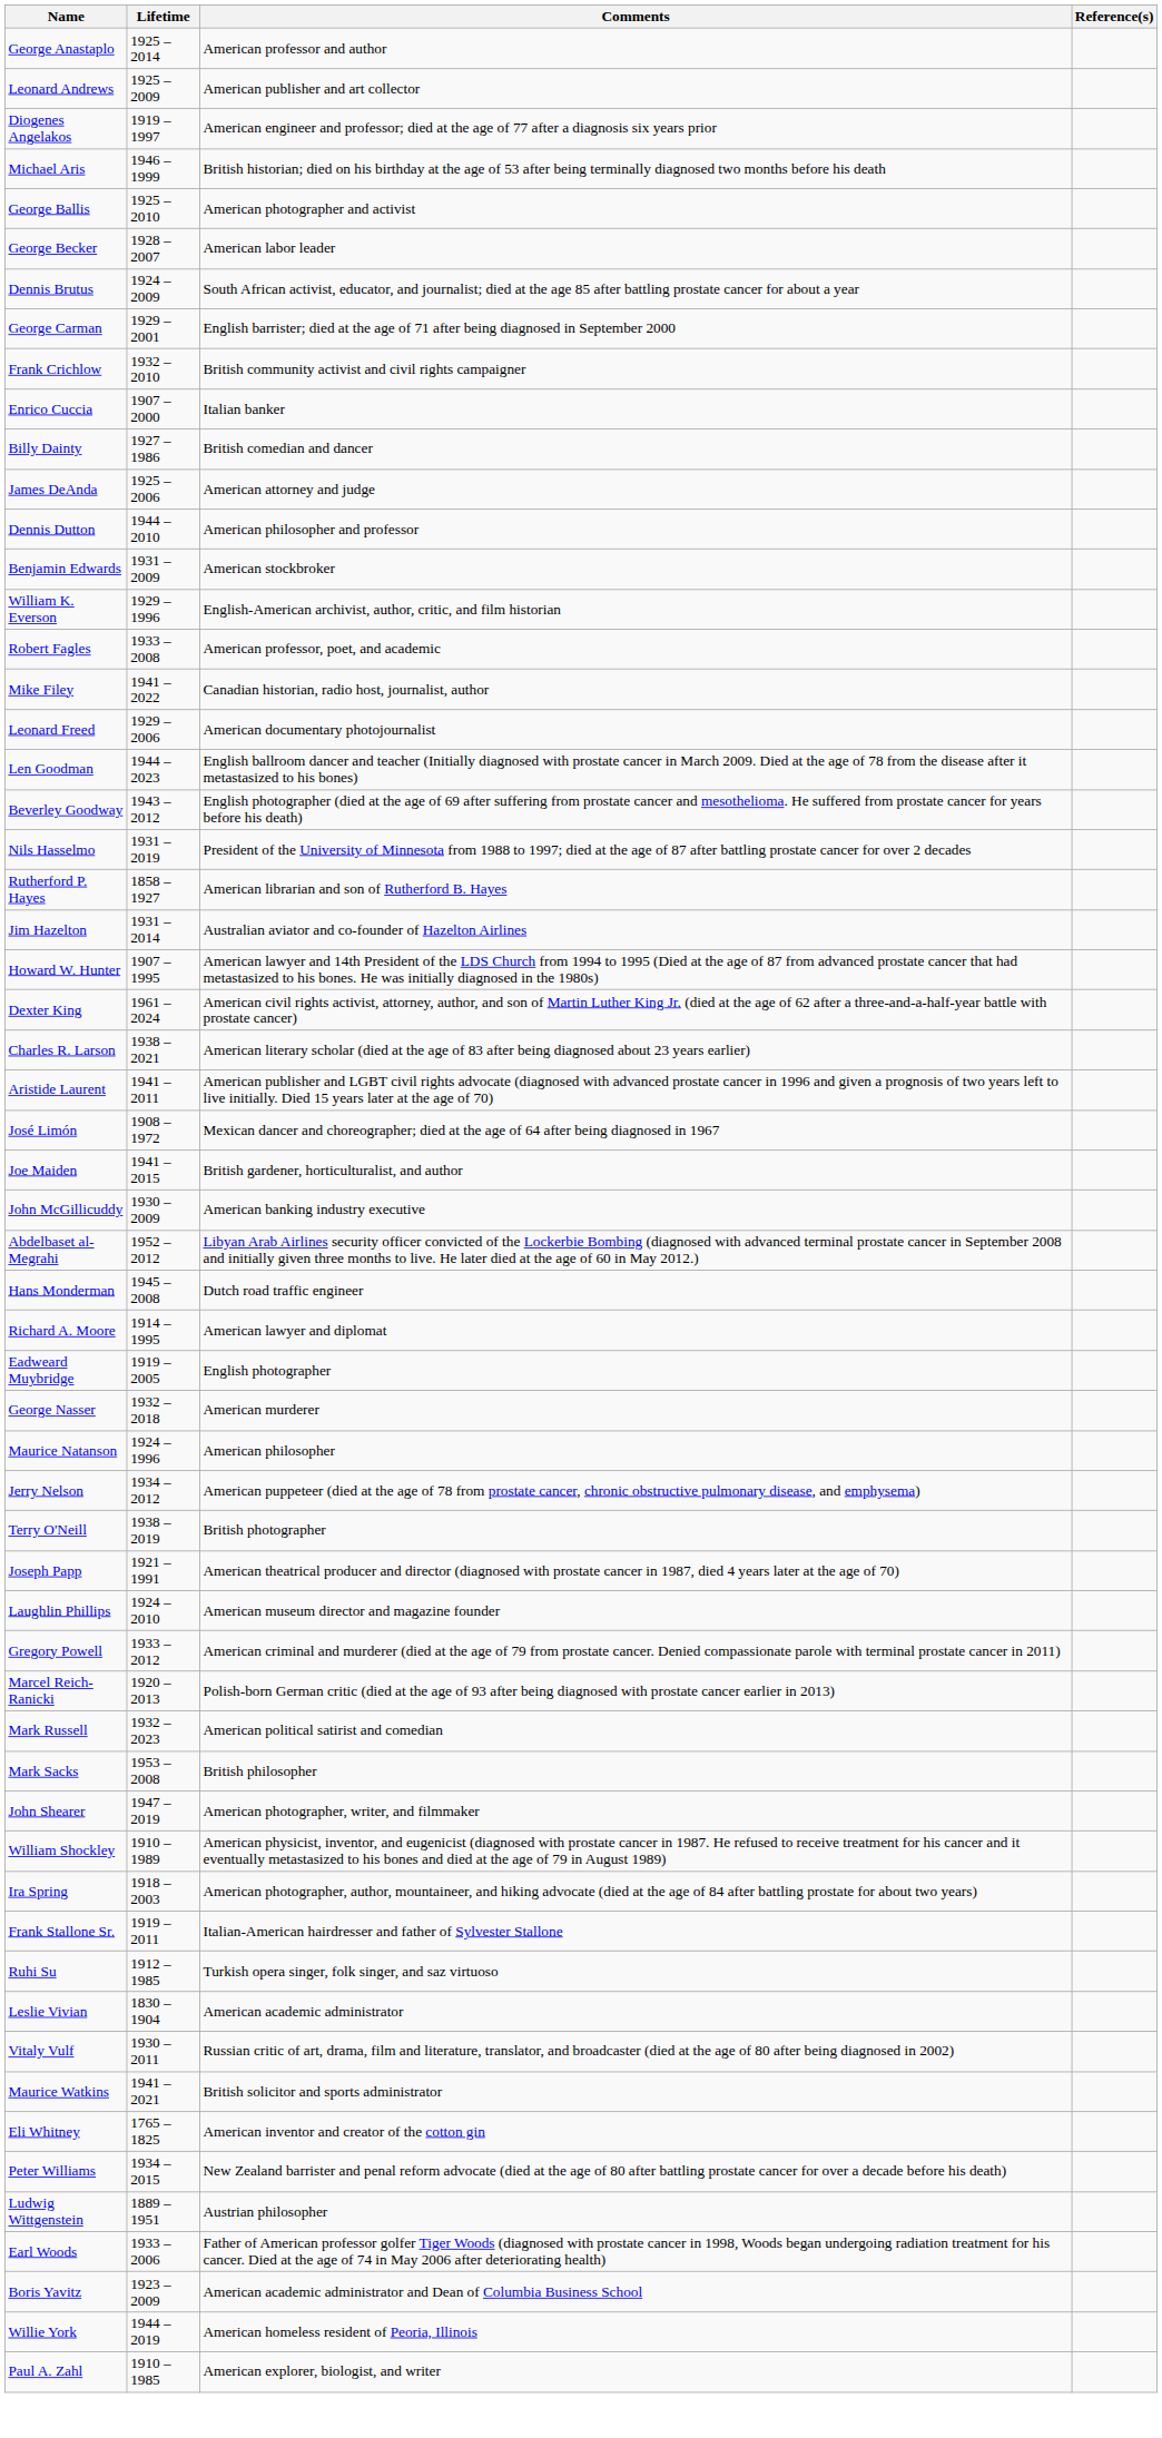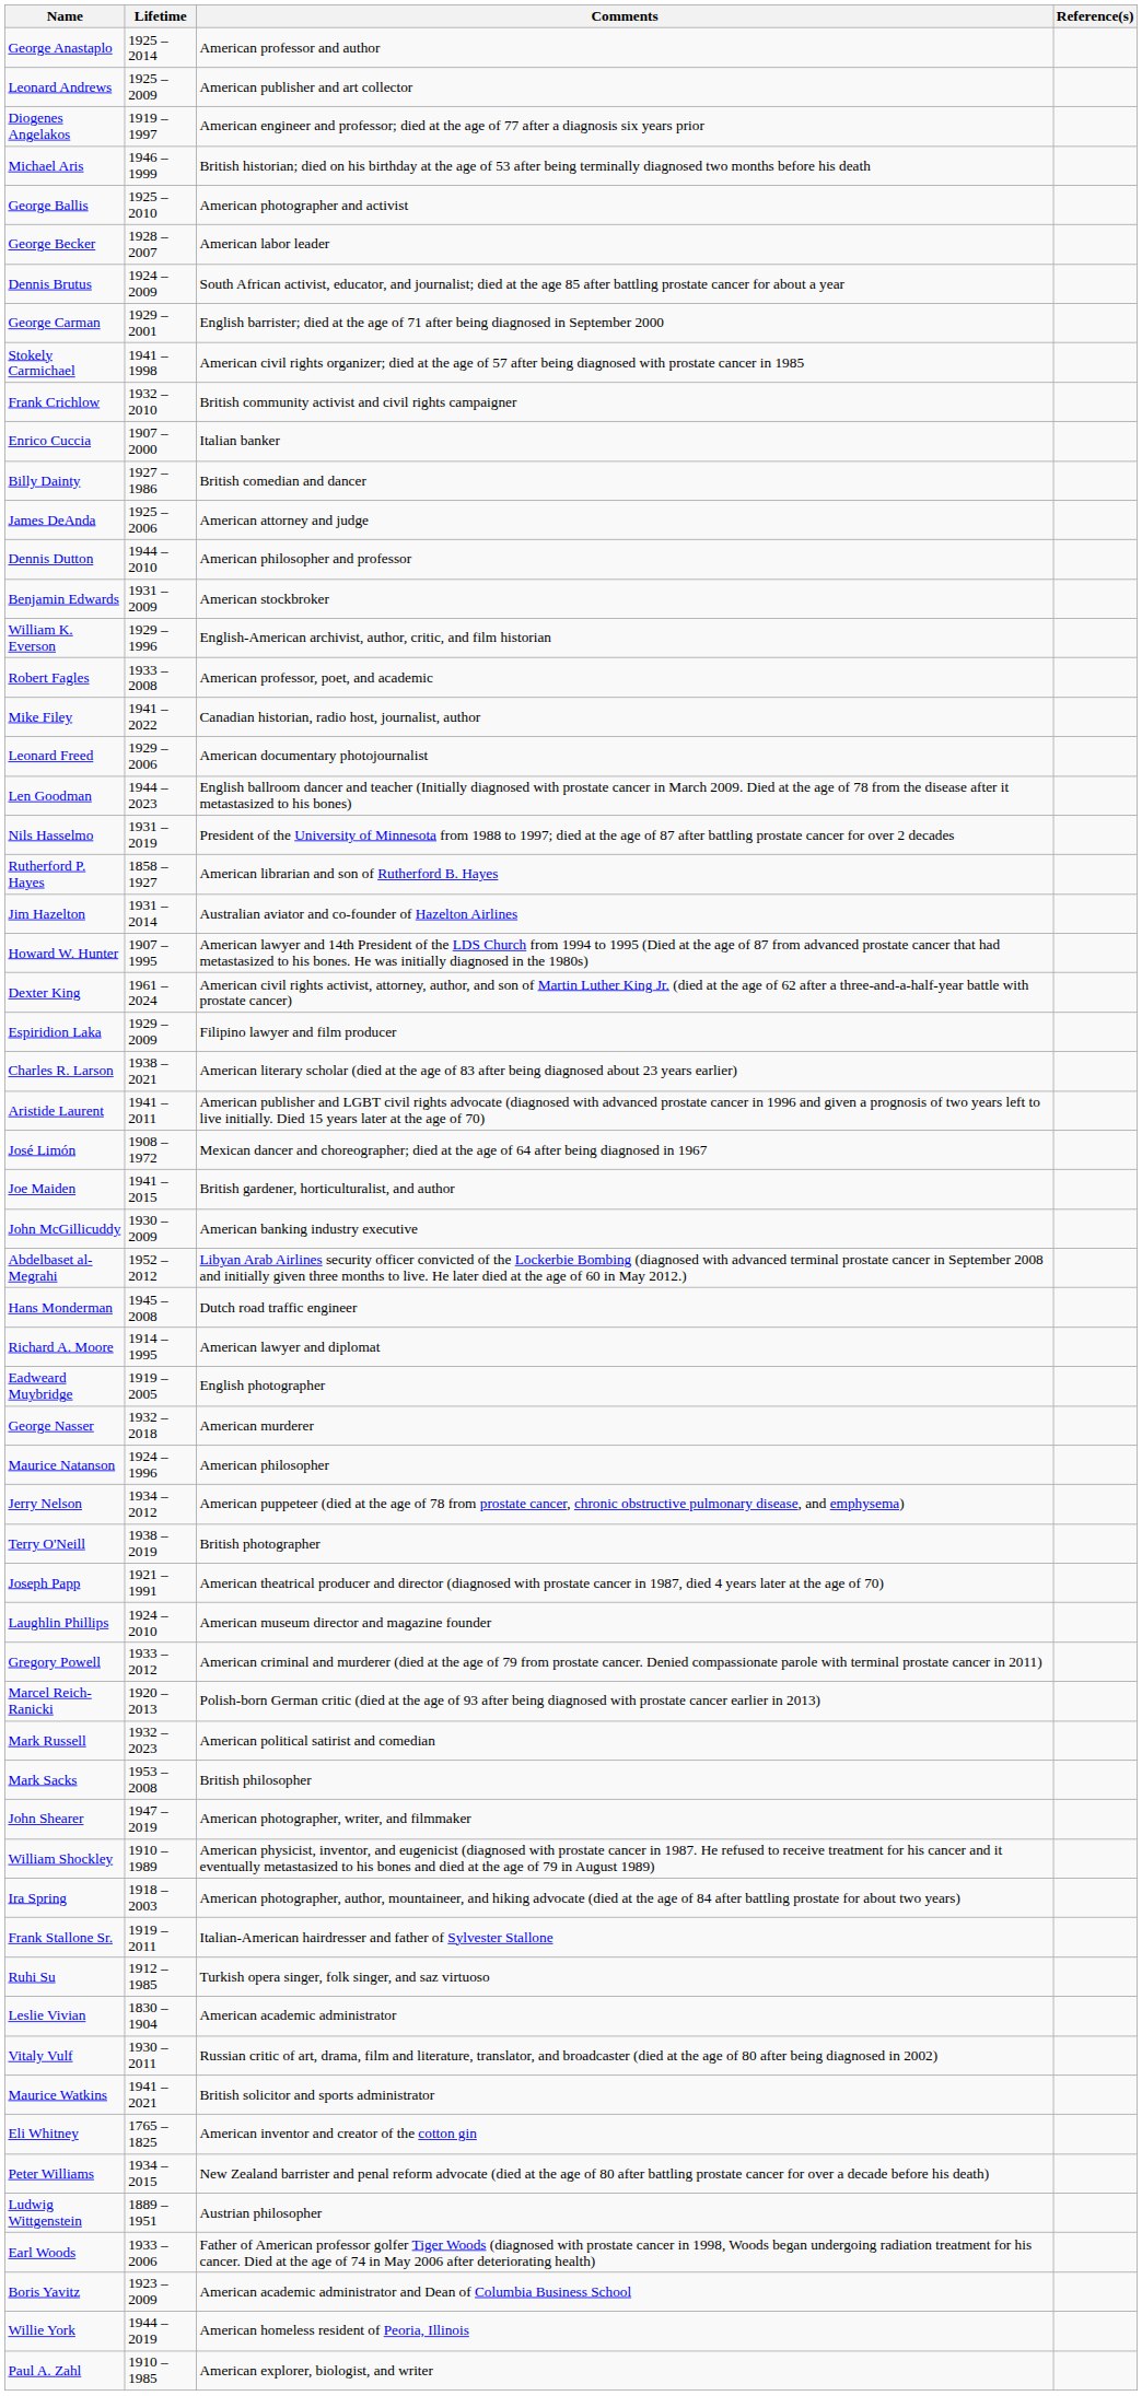 <table class="wikitable">
 <tr>
 <th>Name</th>
 <th>Lifetime</th>
 <th>Comments</th>
 <th>Reference(s)</th>
 </tr>
 <tr>
 <td><a href='#'>George Anastaplo</a></td>
 <td>1925 – 2014</td>
 <td>American professor and author</td>
 <td></td>
 </tr>
 <tr>
 <td><a href='#'>Leonard Andrews</a></td>
 <td>1925 – 2009</td>
 <td>American publisher and art collector</td>
 <td></td>
 </tr>
 <tr>
 <td><a href='#'>Diogenes Angelakos</a></td>
 <td>1919 – 1997</td>
 <td>American engineer and professor; died at the age of 77 after a diagnosis six years prior</td>
 <td></td>
 </tr>
 <tr>
 <td><a href='#'>Michael Aris</a></td>
 <td>1946 – 1999</td>
 <td>British historian; died on his birthday at the age of 53 after being terminally diagnosed two months before his death</td>
 <td></td>
 </tr>
 <tr>
 <td><a href='#'>George Ballis</a></td>
 <td>1925 – 2010</td>
 <td>American photographer and activist</td>
 <td></td>
 </tr>
 <tr>
 <td><a href='#'>George Becker</a></td>
 <td>1928 – 2007</td>
 <td>American labor leader</td>
 <td></td>
 </tr>
 <tr>
 <td><a href='#'>Dennis Brutus</a></td>
 <td>1924 – 2009</td>
 <td>South African activist, educator, and journalist; died at the age 85 after battling prostate cancer for about a year</td>
 <td></td>
 </tr>
 <tr>
 <td><a href='#'>George Carman</a></td>
 <td>1929 – 2001</td>
 <td>English barrister; died at the age of 71 after being diagnosed in September 2000</td>
+<td></td>
+</tr>
+<tr>
+<td><a href='#'>Stokely Carmichael</a></td>
+<td>1941 – 1998</td>
+<td>American civil rights organizer; died at the age of 57 after being diagnosed with prostate cancer in 1985</td>
 <td></td>
 </tr>
 <tr>
 <td><a href='#'>Frank Crichlow</a></td>
 <td>1932 – 2010</td>
 <td>British community activist and civil rights campaigner</td>
 <td></td>
 </tr>
 <tr>
 <td><a href='#'>Enrico Cuccia</a></td>
 <td>1907 – 2000</td>
 <td>Italian banker</td>
 <td></td>
 </tr>
 <tr>
 <td><a href='#'>Billy Dainty</a></td>
 <td>1927 – 1986</td>
 <td>British comedian and dancer</td>
 <td></td>
 </tr>
 <tr>
 <td><a href='#'>James DeAnda</a></td>
 <td>1925 – 2006</td>
 <td>American attorney and judge</td>
 <td></td>
 </tr>
 <tr>
 <td><a href='#'>Dennis Dutton</a></td>
 <td>1944 – 2010</td>
 <td>American philosopher and professor</td>
 <td></td>
 </tr>
 <tr>
 <td><a href='#'>Benjamin Edwards</a></td>
 <td>1931 – 2009</td>
 <td>American stockbroker</td>
 <td></td>
 </tr>
 <tr>
 <td><a href='#'>William K. Everson</a></td>
 <td>1929 – 1996</td>
 <td>English-American archivist, author, critic, and film historian</td>
 <td></td>
 </tr>
 <tr>
 <td><a href='#'>Robert Fagles</a></td>
 <td>1933 – 2008</td>
 <td>American professor, poet, and academic</td>
 <td></td>
 </tr>
 <tr>
 <td><a href='#'>Mike Filey</a></td>
 <td>1941 – 2022</td>
 <td>Canadian historian, radio host, journalist, author</td>
 <td></td>
 </tr>
 <tr>
 <td><a href='#'>Leonard Freed</a></td>
 <td>1929 – 2006</td>
 <td>American documentary photojournalist</td>
 <td></td>
 </tr>
 <tr>
 <td><a href='#'>Len Goodman</a></td>
 <td>1944 – 2023</td>
 <td>English ballroom dancer and teacher (Initially diagnosed with prostate cancer in March 2009. Died at the age of 78 from the disease after it metastasized to his bones)</td>
 <td></td>
 </tr>
 <tr>
-<td><a href='#'>Beverley Goodway</a></td>
-<td>1943 – 2012</td>
-<td>English photographer (died at the age of 69 after suffering from prostate cancer and <a href='#'>mesothelioma</a>. He suffered from prostate cancer for years before his death)</td>
-<td></td>
-</tr>
-<tr>
 <td><a href='#'>Nils Hasselmo</a></td>
 <td>1931 – 2019</td>
 <td>President of the <a href='#'>University of Minnesota</a> from 1988 to 1997; died at the age of 87 after battling prostate cancer for over 2 decades</td>
 <td></td>
 </tr>
 <tr>
 <td><a href='#'>Rutherford P. Hayes</a></td>
 <td>1858 – 1927</td>
 <td>American librarian and son of <a href='#'>Rutherford B. Hayes</a></td>
 <td></td>
 </tr>
 <tr>
 <td><a href='#'>Jim Hazelton</a></td>
 <td>1931 – 2014</td>
 <td>Australian aviator and co-founder of <a href='#'>Hazelton Airlines</a></td>
 <td></td>
 </tr>
 <tr>
 <td><a href='#'>Howard W. Hunter</a></td>
 <td>1907 – 1995</td>
 <td>American lawyer and 14th President of the <a href='#'>LDS Church</a> from 1994 to 1995 (Died at the age of 87 from advanced prostate cancer that had metastasized to his bones. He was initially diagnosed in the 1980s)</td>
 <td></td>
 </tr>
 <tr>
 <td><a href='#'>Dexter King</a></td>
 <td>1961 – 2024</td>
 <td>American civil rights activist, attorney, author, and son of <a href='#'>Martin Luther King Jr.</a> (died at the age of 62 after a three-and-a-half-year battle with prostate cancer)</td>
+<td></td>
+</tr>
+<tr>
+<td><a href='#'>Espiridion Laka</a></td>
+<td>1929 – 2009</td>
+<td>Filipino lawyer and film producer</td>
 <td></td>
 </tr>
 <tr>
 <td><a href='#'>Charles R. Larson</a></td>
 <td>1938 – 2021</td>
 <td>American literary scholar (died at the age of 83 after being diagnosed about 23 years earlier)</td>
 <td></td>
 </tr>
 <tr>
 <td><a href='#'>Aristide Laurent</a></td>
 <td>1941 – 2011</td>
 <td>American publisher and LGBT civil rights advocate (diagnosed with advanced prostate cancer in 1996 and given a prognosis of two years left to live initially. Died 15 years later at the age of 70)</td>
 <td></td>
 </tr>
 <tr>
 <td><a href='#'>José Limón</a></td>
 <td>1908 – 1972</td>
 <td>Mexican dancer and choreographer; died at the age of 64 after being diagnosed in 1967</td>
 <td></td>
 </tr>
 <tr>
 <td><a href='#'>Joe Maiden</a></td>
 <td>1941 – 2015</td>
 <td>British gardener, horticulturalist, and author</td>
 <td></td>
 </tr>
 <tr>
 <td><a href='#'>John McGillicuddy</a></td>
 <td>1930 – 2009</td>
 <td>American banking industry executive</td>
 <td></td>
 </tr>
 <tr>
 <td><a href='#'>Abdelbaset al-Megrahi</a></td>
 <td>1952 – 2012</td>
 <td><a href='#'>Libyan Arab Airlines</a> security officer convicted of the <a href='#'>Lockerbie Bombing</a> (diagnosed with advanced terminal prostate cancer in September 2008 and initially given three months to live. He later died at the age of 60 in May 2012.)</td>
 <td></td>
 </tr>
 <tr>
 <td><a href='#'>Hans Monderman</a></td>
 <td>1945 – 2008</td>
 <td>Dutch road traffic engineer</td>
 <td></td>
 </tr>
 <tr>
 <td><a href='#'>Richard A. Moore</a></td>
 <td>1914 – 1995</td>
 <td>American lawyer and diplomat</td>
 <td></td>
 </tr>
 <tr>
 <td><a href='#'>Eadweard Muybridge</a></td>
 <td>1919 – 2005</td>
 <td>English photographer</td>
 <td></td>
 </tr>
 <tr>
 <td><a href='#'>George Nasser</a></td>
 <td>1932 – 2018</td>
 <td>American murderer</td>
 <td></td>
 </tr>
 <tr>
 <td><a href='#'>Maurice Natanson</a></td>
 <td>1924 – 1996</td>
 <td>American philosopher</td>
 <td></td>
 </tr>
 <tr>
 <td><a href='#'>Jerry Nelson</a></td>
 <td>1934 – 2012</td>
 <td>American puppeteer (died at the age of 78 from <a href='#'>prostate cancer</a>, <a href='#'>chronic obstructive pulmonary disease</a>, and <a href='#'>emphysema</a>)</td>
 <td></td>
 </tr>
 <tr>
 <td><a href='#'>Terry O'Neill</a></td>
 <td>1938 – 2019</td>
 <td>British photographer</td>
 <td></td>
 </tr>
 <tr>
 <td><a href='#'>Joseph Papp</a></td>
 <td>1921 – 1991</td>
 <td>American theatrical producer and director (diagnosed with prostate cancer in 1987, died 4 years later at the age of 70)</td>
 <td></td>
 </tr>
 <tr>
 <td><a href='#'>Laughlin Phillips</a></td>
 <td>1924 – 2010</td>
 <td>American museum director and magazine founder</td>
 <td></td>
 </tr>
 <tr>
 <td><a href='#'>Gregory Powell</a></td>
 <td>1933 – 2012</td>
 <td>American criminal and murderer (died at the age of 79 from prostate cancer. Denied compassionate parole with terminal prostate cancer in 2011)</td>
 <td></td>
 </tr>
 <tr>
 <td><a href='#'>Marcel Reich-Ranicki</a></td>
 <td>1920 – 2013</td>
 <td>Polish-born German critic (died at the age of 93 after being diagnosed with prostate cancer earlier in 2013)</td>
 <td></td>
 </tr>
 <tr>
 <td><a href='#'>Mark Russell</a></td>
 <td>1932 – 2023</td>
 <td>American political satirist and comedian</td>
 <td></td>
 </tr>
 <tr>
 <td><a href='#'>Mark Sacks</a></td>
 <td>1953 – 2008</td>
 <td>British philosopher</td>
 <td></td>
 </tr>
 <tr>
 <td><a href='#'>John Shearer</a></td>
 <td>1947 – 2019</td>
 <td>American photographer, writer, and filmmaker</td>
 <td></td>
 </tr>
 <tr>
 <td><a href='#'>William Shockley</a></td>
 <td>1910 – 1989</td>
 <td>American physicist, inventor, and eugenicist (diagnosed with prostate cancer in 1987. He refused to receive treatment for his cancer and it eventually metastasized to his bones and died at the age of 79  in August 1989)</td>
 <td></td>
 </tr>
 <tr>
 <td><a href='#'>Ira Spring</a></td>
 <td>1918 – 2003</td>
 <td>American photographer, author, mountaineer, and hiking advocate (died at the age of 84 after battling prostate for about two years)</td>
 <td></td>
 </tr>
 <tr>
 <td><a href='#'>Frank Stallone Sr.</a></td>
 <td>1919 – 2011</td>
 <td>Italian-American hairdresser and father of <a href='#'>Sylvester Stallone</a></td>
 <td></td>
 </tr>
 <tr>
 <td><a href='#'>Ruhi Su</a></td>
 <td>1912 – 1985</td>
 <td>Turkish opera singer, folk singer, and saz virtuoso</td>
 <td></td>
 </tr>
 <tr>
 <td><a href='#'>Leslie Vivian</a></td>
 <td>1830 – 1904</td>
 <td>American academic administrator</td>
 <td></td>
 </tr>
 <tr>
 <td><a href='#'>Vitaly Vulf</a></td>
 <td>1930 – 2011</td>
 <td>Russian critic of art, drama, film and literature, translator, and broadcaster (died at the age of 80 after being diagnosed in 2002)</td>
 <td></td>
 </tr>
 <tr>
 <td><a href='#'>Maurice Watkins</a></td>
 <td>1941 – 2021</td>
 <td>British solicitor and sports administrator</td>
 <td></td>
 </tr>
 <tr>
 <td><a href='#'>Eli Whitney</a></td>
 <td>1765 – 1825</td>
 <td>American inventor and creator of the <a href='#'>cotton gin</a></td>
 <td></td>
 </tr>
 <tr>
 <td><a href='#'>Peter Williams</a></td>
 <td>1934 – 2015</td>
 <td>New Zealand barrister and penal reform advocate (died at the age of 80 after battling prostate cancer for over a decade before his death)</td>
 <td></td>
 </tr>
 <tr>
 <td><a href='#'>Ludwig Wittgenstein</a></td>
 <td>1889 – 1951</td>
 <td>Austrian philosopher</td>
 <td></td>
 </tr>
 <tr>
 <td><a href='#'>Earl Woods</a></td>
 <td>1933 – 2006</td>
 <td>Father of American professor golfer <a href='#'>Tiger Woods</a> (diagnosed with prostate cancer in 1998, Woods began undergoing radiation treatment for his cancer. Died at the age of 74 in May 2006 after deteriorating health)</td>
 <td></td>
 </tr>
 <tr>
 <td><a href='#'>Boris Yavitz</a></td>
 <td>1923 – 2009</td>
 <td>American academic administrator and Dean of <a href='#'>Columbia Business School</a></td>
 <td></td>
 </tr>
 <tr>
 <td><a href='#'>Willie York</a></td>
 <td>1944 – 2019</td>
 <td>American homeless resident of <a href='#'>Peoria, Illinois</a></td>
 <td></td>
 </tr>
 <tr>
 <td><a href='#'>Paul A. Zahl</a></td>
 <td>1910 – 1985</td>
 <td>American explorer, biologist, and writer</td>
 <td></td>
 </tr>
 </table>
